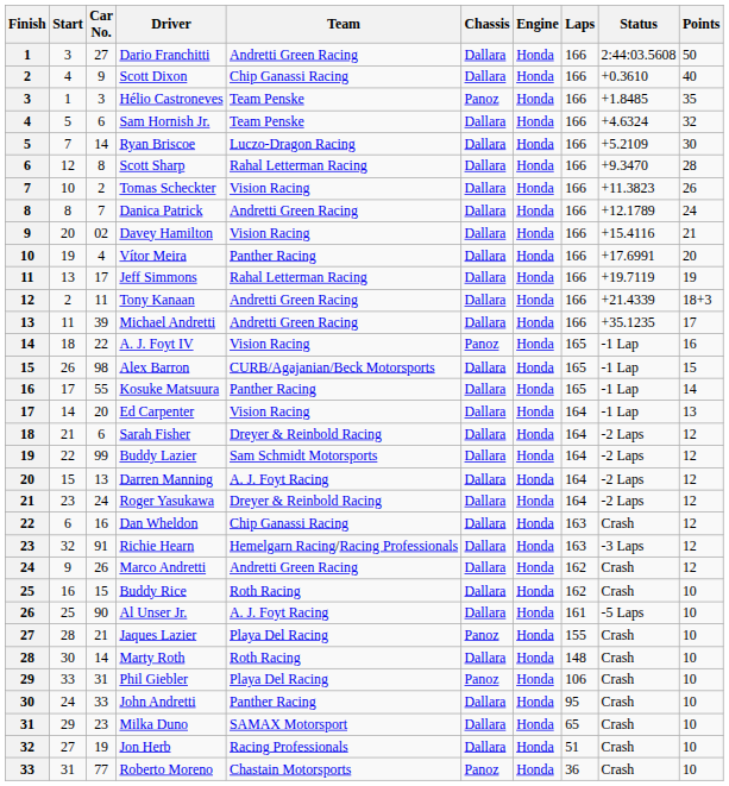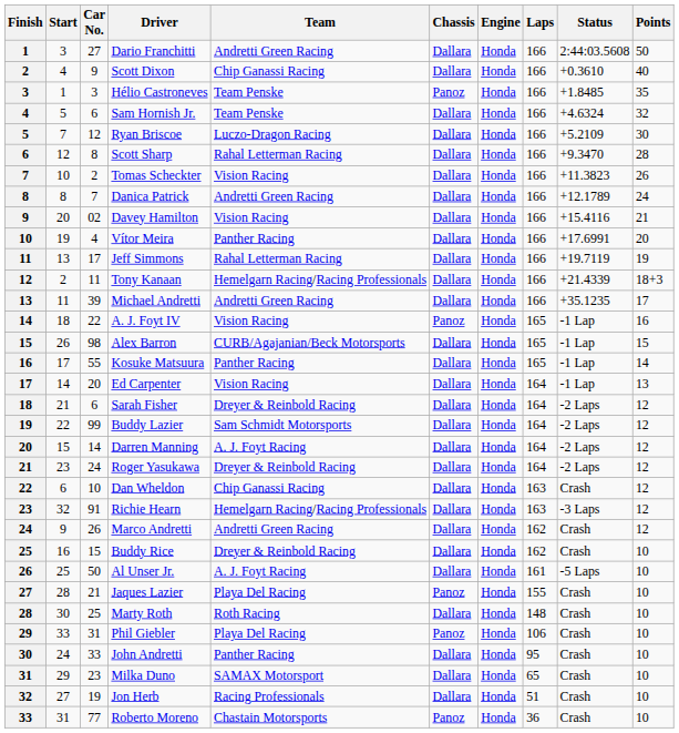 <table class="wikitable">
 <tr>
 <th>Finish</th>
 <th>Start</th>
 <th>Car<br>No.</th>
 <th>Driver</th>
 <th>Team</th>
 <th>Chassis</th>
 <th>Engine</th>
 <th>Laps</th>
 <th>Status</th>
 <th>Points</th>
 </tr>
 <tr>
 <th>1</th>
 <td align="center">3</td>
 <td align="center">27</td>
 <td> <a href='#'>Dario Franchitti</a></td>
 <td><a href='#'>Andretti Green Racing</a></td>
 <td><a href='#'>Dallara</a></td>
 <td><a href='#'>Honda</a></td>
 <td>166</td>
 <td>2:44:03.5608</td>
 <td>50</td>
 </tr>
 <tr>
 <th>2</th>
 <td align="center">4</td>
 <td align="center">9</td>
 <td> <a href='#'>Scott Dixon</a></td>
 <td><a href='#'>Chip Ganassi Racing</a></td>
 <td><a href='#'>Dallara</a></td>
 <td><a href='#'>Honda</a></td>
 <td>166</td>
 <td>+0.3610</td>
 <td>40</td>
 </tr>
 <tr>
 <th>3</th>
 <td align="center">1</td>
 <td align="center">3</td>
 <td> <a href='#'>Hélio Castroneves</a> <strong></strong></td>
 <td><a href='#'>Team Penske</a></td>
 <td><a href='#'>Panoz</a></td>
 <td><a href='#'>Honda</a></td>
 <td>166</td>
 <td>+1.8485</td>
 <td>35</td>
 </tr>
 <tr>
 <th>4</th>
 <td align="center">5</td>
 <td align="center">6</td>
 <td> <a href='#'>Sam Hornish Jr.</a> <strong></strong></td>
 <td><a href='#'>Team Penske</a></td>
 <td><a href='#'>Dallara</a></td>
 <td><a href='#'>Honda</a></td>
 <td>166</td>
 <td>+4.6324</td>
 <td>32</td>
 </tr>
 <tr>
 <th>5</th>
 <td align="center">7</td>
-<td align="center">14</td>
+<td align="center">12</td>
 <td> <a href='#'>Ryan Briscoe</a></td>
 <td><a href='#'>Luczo-Dragon Racing</a></td>
 <td><a href='#'>Dallara</a></td>
 <td><a href='#'>Honda</a></td>
 <td>166</td>
 <td>+5.2109</td>
 <td>30</td>
 </tr>
 <tr>
 <th>6</th>
 <td align="center">12</td>
 <td align="center">8</td>
 <td> <a href='#'>Scott Sharp</a></td>
 <td><a href='#'>Rahal Letterman Racing</a></td>
 <td><a href='#'>Dallara</a></td>
 <td><a href='#'>Honda</a></td>
 <td>166</td>
 <td>+9.3470</td>
 <td>28</td>
 </tr>
 <tr>
 <th>7</th>
 <td align="center">10</td>
 <td align="center">2</td>
 <td> <a href='#'>Tomas Scheckter</a></td>
 <td><a href='#'>Vision Racing</a></td>
 <td><a href='#'>Dallara</a></td>
 <td><a href='#'>Honda</a></td>
 <td>166</td>
 <td>+11.3823</td>
 <td>26</td>
 </tr>
 <tr>
 <th>8</th>
 <td align="center">8</td>
 <td align="center">7</td>
 <td> <a href='#'>Danica Patrick</a></td>
 <td><a href='#'>Andretti Green Racing</a></td>
 <td><a href='#'>Dallara</a></td>
 <td><a href='#'>Honda</a></td>
 <td>166</td>
 <td>+12.1789</td>
 <td>24</td>
 </tr>
 <tr>
 <th>9</th>
 <td align="center">20</td>
 <td align="center">02</td>
 <td> <a href='#'>Davey Hamilton</a></td>
 <td><a href='#'>Vision Racing</a></td>
 <td><a href='#'>Dallara</a></td>
 <td><a href='#'>Honda</a></td>
 <td>166</td>
 <td>+15.4116</td>
 <td>21</td>
 </tr>
 <tr>
 <th>10</th>
 <td align="center">19</td>
 <td align="center">4</td>
 <td> <a href='#'>Vítor Meira</a></td>
 <td><a href='#'>Panther Racing</a></td>
 <td><a href='#'>Dallara</a></td>
 <td><a href='#'>Honda</a></td>
 <td>166</td>
 <td>+17.6991</td>
 <td>20</td>
 </tr>
 <tr>
 <th>11</th>
 <td align="center">13</td>
 <td align="center">17</td>
 <td> <a href='#'>Jeff Simmons</a></td>
 <td><a href='#'>Rahal Letterman Racing</a></td>
 <td><a href='#'>Dallara</a></td>
 <td><a href='#'>Honda</a></td>
 <td>166</td>
 <td>+19.7119</td>
 <td>19</td>
 </tr>
 <tr>
 <th>12</th>
 <td align="center">2</td>
 <td align="center">11</td>
 <td> <a href='#'>Tony Kanaan</a></td>
-<td><a href='#'>Andretti Green Racing</a></td>
+<td><a href='#'>Hemelgarn Racing</a>/<a href='#'>Racing Professionals</a></td>
 <td><a href='#'>Dallara</a></td>
 <td><a href='#'>Honda</a></td>
 <td>166</td>
 <td>+21.4339</td>
 <td>18+3</td>
 </tr>
 <tr>
 <th>13</th>
 <td align="center">11</td>
 <td align="center">39</td>
 <td> <a href='#'>Michael Andretti</a></td>
 <td><a href='#'>Andretti Green Racing</a></td>
 <td><a href='#'>Dallara</a></td>
 <td><a href='#'>Honda</a></td>
 <td>166</td>
 <td>+35.1235</td>
 <td>17</td>
 </tr>
 <tr>
 <th>14</th>
 <td align="center">18</td>
 <td align="center">22</td>
 <td> <a href='#'>A. J. Foyt IV</a></td>
 <td><a href='#'>Vision Racing</a></td>
 <td><a href='#'>Panoz</a></td>
 <td><a href='#'>Honda</a></td>
 <td>165</td>
 <td>-1 Lap</td>
 <td>16</td>
 </tr>
 <tr>
 <th>15</th>
 <td align="center">26</td>
 <td align="center">98</td>
 <td> <a href='#'>Alex Barron</a></td>
 <td><a href='#'>CURB/Agajanian/Beck Motorsports</a></td>
 <td><a href='#'>Dallara</a></td>
 <td><a href='#'>Honda</a></td>
 <td>165</td>
 <td>-1 Lap</td>
 <td>15</td>
 </tr>
 <tr>
 <th>16</th>
 <td align="center">17</td>
 <td align="center">55</td>
 <td> <a href='#'>Kosuke Matsuura</a></td>
 <td><a href='#'>Panther Racing</a></td>
 <td><a href='#'>Dallara</a></td>
 <td><a href='#'>Honda</a></td>
 <td>165</td>
 <td>-1 Lap</td>
 <td>14</td>
 </tr>
 <tr>
 <th>17</th>
 <td align="center">14</td>
 <td align="center">20</td>
 <td> <a href='#'>Ed Carpenter</a></td>
 <td><a href='#'>Vision Racing</a></td>
 <td><a href='#'>Dallara</a></td>
 <td><a href='#'>Honda</a></td>
 <td>164</td>
 <td>-1 Lap</td>
 <td>13</td>
 </tr>
 <tr>
 <th>18</th>
 <td align="center">21</td>
 <td align="center">6</td>
 <td> <a href='#'>Sarah Fisher</a></td>
 <td><a href='#'>Dreyer & Reinbold Racing</a></td>
 <td><a href='#'>Dallara</a></td>
 <td><a href='#'>Honda</a></td>
 <td>164</td>
 <td>-2 Laps</td>
 <td>12</td>
 </tr>
 <tr>
 <th>19</th>
 <td align="center">22</td>
 <td align="center">99</td>
 <td> <a href='#'>Buddy Lazier</a> <strong></strong></td>
 <td><a href='#'>Sam Schmidt Motorsports</a></td>
 <td><a href='#'>Dallara</a></td>
 <td><a href='#'>Honda</a></td>
 <td>164</td>
 <td>-2 Laps</td>
 <td>12</td>
 </tr>
 <tr>
 <th>20</th>
 <td align="center">15</td>
-<td align="center">13</td>
+<td align="center">14</td>
 <td> <a href='#'>Darren Manning</a></td>
 <td><a href='#'>A. J. Foyt Racing</a></td>
 <td><a href='#'>Dallara</a></td>
 <td><a href='#'>Honda</a></td>
 <td>164</td>
 <td>-2 Laps</td>
 <td>12</td>
 </tr>
 <tr>
 <th>21</th>
 <td align="center">23</td>
 <td align="center">24</td>
 <td> <a href='#'>Roger Yasukawa</a></td>
 <td><a href='#'>Dreyer & Reinbold Racing</a></td>
 <td><a href='#'>Dallara</a></td>
 <td><a href='#'>Honda</a></td>
 <td>164</td>
 <td>-2 Laps</td>
 <td>12</td>
 </tr>
 <tr>
 <th>22</th>
 <td align="center">6</td>
-<td align="center">16</td>
+<td align="center">10</td>
 <td> <a href='#'>Dan Wheldon</a> <strong></strong></td>
 <td><a href='#'>Chip Ganassi Racing</a></td>
 <td><a href='#'>Dallara</a></td>
 <td><a href='#'>Honda</a></td>
 <td>163</td>
 <td>Crash</td>
 <td>12</td>
 </tr>
 <tr>
 <th>23</th>
 <td align="center">32</td>
 <td align="center">91</td>
 <td> <a href='#'>Richie Hearn</a></td>
 <td><a href='#'>Hemelgarn Racing</a>/<a href='#'>Racing Professionals</a></td>
 <td><a href='#'>Dallara</a></td>
 <td><a href='#'>Honda</a></td>
 <td>163</td>
 <td>-3 Laps</td>
 <td>12</td>
 </tr>
 <tr>
 <th>24</th>
 <td align="center">9</td>
 <td align="center">26</td>
 <td> <a href='#'>Marco Andretti</a></td>
 <td><a href='#'>Andretti Green Racing</a></td>
 <td><a href='#'>Dallara</a></td>
 <td><a href='#'>Honda</a></td>
 <td>162</td>
 <td>Crash</td>
 <td>12</td>
 </tr>
 <tr>
 <th>25</th>
 <td align="center">16</td>
 <td align="center">15</td>
 <td> <a href='#'>Buddy Rice</a> <strong></strong></td>
-<td><a href='#'>Roth Racing</a></td>
+<td><a href='#'>Dreyer & Reinbold Racing</a></td>
 <td><a href='#'>Dallara</a></td>
 <td><a href='#'>Honda</a></td>
 <td>162</td>
 <td>Crash</td>
 <td>10</td>
 </tr>
 <tr>
 <th>26</th>
 <td align="center">25</td>
-<td align="center">90</td>
+<td align="center">50</td>
 <td> <a href='#'>Al Unser Jr.</a> <strong></strong></td>
 <td><a href='#'>A. J. Foyt Racing</a></td>
 <td><a href='#'>Dallara</a></td>
 <td><a href='#'>Honda</a></td>
 <td>161</td>
 <td>-5 Laps</td>
 <td>10</td>
 </tr>
 <tr>
 <th>27</th>
 <td align="center">28</td>
 <td align="center">21</td>
 <td> <a href='#'>Jaques Lazier</a></td>
 <td><a href='#'>Playa Del Racing</a></td>
 <td><a href='#'>Panoz</a></td>
 <td><a href='#'>Honda</a></td>
 <td>155</td>
 <td>Crash</td>
 <td>10</td>
 </tr>
 <tr>
 <th>28</th>
 <td align="center">30</td>
-<td align="center">14</td>
+<td align="center">25</td>
 <td> <a href='#'>Marty Roth</a></td>
 <td><a href='#'>Roth Racing</a></td>
 <td><a href='#'>Dallara</a></td>
 <td><a href='#'>Honda</a></td>
 <td>148</td>
 <td>Crash</td>
 <td>10</td>
 </tr>
 <tr>
 <th>29</th>
 <td align="center">33</td>
 <td align="center">31</td>
 <td> <a href='#'>Phil Giebler</a> <strong></strong></td>
 <td><a href='#'>Playa Del Racing</a></td>
 <td><a href='#'>Panoz</a></td>
 <td><a href='#'>Honda</a></td>
 <td>106</td>
 <td>Crash</td>
 <td>10</td>
 </tr>
 <tr>
 <th>30</th>
 <td align="center">24</td>
 <td align="center">33</td>
 <td> <a href='#'>John Andretti</a></td>
 <td><a href='#'>Panther Racing</a></td>
 <td><a href='#'>Dallara</a></td>
 <td><a href='#'>Honda</a></td>
 <td>95</td>
 <td>Crash</td>
 <td>10</td>
 </tr>
 <tr>
 <th>31</th>
 <td align="center">29</td>
 <td align="center">23</td>
 <td> <a href='#'>Milka Duno</a> <strong></strong></td>
 <td><a href='#'>SAMAX Motorsport</a></td>
 <td><a href='#'>Dallara</a></td>
 <td><a href='#'>Honda</a></td>
 <td>65</td>
 <td>Crash</td>
 <td>10</td>
 </tr>
 <tr>
 <th>32</th>
 <td align="center">27</td>
 <td align="center">19</td>
 <td> <a href='#'>Jon Herb</a></td>
 <td><a href='#'>Racing Professionals</a></td>
 <td><a href='#'>Dallara</a></td>
 <td><a href='#'>Honda</a></td>
 <td>51</td>
 <td>Crash</td>
 <td>10</td>
 </tr>
 <tr>
 <th>33</th>
 <td align="center">31</td>
 <td align="center">77</td>
 <td> <a href='#'>Roberto Moreno</a></td>
 <td><a href='#'>Chastain Motorsports</a></td>
 <td><a href='#'>Panoz</a></td>
 <td><a href='#'>Honda</a></td>
 <td>36</td>
 <td>Crash</td>
 <td>10</td>
 </tr>
 </table>
